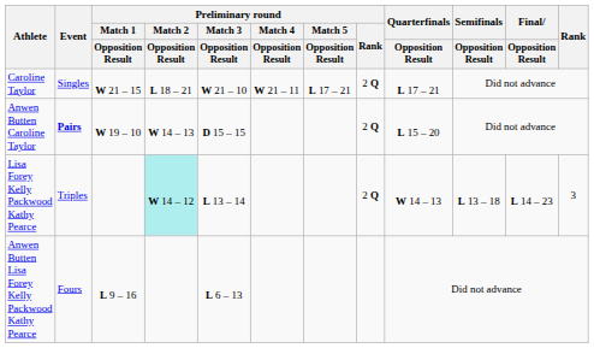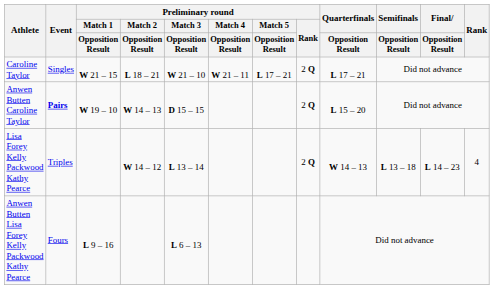 <table class="wikitable" style="font-size:90%;">
 <tr>
 <th rowspan=3>Athlete</th>
 <th rowspan=3>Event</th>
 <th colspan=6>Preliminary round</th>
 <th rowspan=2>Quarterfinals</th>
 <th rowspan=2>Semifinals</th>
 <th rowspan=2>Final/</th>
 <th rowspan=3>Rank</th>
 </tr>
 <tr style="font-size:95%">
 <th>Match 1</th>
 <th>Match 2</th>
 <th>Match 3</th>
 <th>Match 4</th>
 <th>Match 5</th>
 <th rowspan=2>Rank</th>
 </tr>
 <tr style="font-size:95%">
 <th>Opposition<br>Result</th>
 <th>Opposition<br>Result</th>
 <th>Opposition<br>Result</th>
 <th>Opposition<br>Result</th>
 <th>Opposition<br>Result</th>
 <th>Opposition<br>Result</th>
 <th>Opposition<br>Result</th>
 <th>Opposition<br>Result</th>
 </tr>
 <tr align=center>
 <td align=left><a href='#'>Caroline Taylor</a></td>
 <td align=left><a href='#'>Singles</a></td>
 <td><br><strong>W</strong> 21 – 15</td>
 <td><br><strong>L</strong> 18 – 21</td>
 <td><br><strong>W</strong> 21 – 10</td>
 <td><br><strong>W</strong> 21 – 11</td>
 <td><br><strong>L</strong> 17 – 21</td>
 <td>2 <strong>Q</strong></td>
 <td><br><strong>L</strong> 17 – 21</td>
 <td colspan=3>Did not advance</td>
 </tr>
 <tr align=center>
 <td align=left><a href='#'>Anwen Butten</a><br><a href='#'>Caroline Taylor</a></td>
 <td align=left><strong><a href='#'>Pairs</a></strong></td>
 <td><br><strong>W</strong> 19 – 10</td>
 <td><br><strong>W</strong> 14 – 13</td>
 <td><br><strong>D</strong> 15 – 15</td>
 <td></td>
 <td></td>
 <td>2 <strong>Q</strong></td>
 <td><br><strong>L</strong> 15 – 20</td>
 <td colspan=3>Did not advance</td>
 </tr>
 <tr align=center>
 <td align=left><a href='#'>Lisa Forey</a><br><a href='#'>Kelly Packwood</a><br><a href='#'>Kathy Pearce</a></td>
 <td align=left><a href='#'>Triples</a></td>
 <td></td>
-<td style="background: paleturquoise;"><br><strong>W</strong> 14 – 12</td>
+<td><br><strong>W</strong> 14 – 12</td>
 <td><br><strong>L</strong> 13 – 14</td>
 <td></td>
 <td></td>
 <td>2 <strong>Q</strong></td>
 <td><br><strong>W</strong> 14 – 13</td>
 <td><br><strong>L</strong> 13 – 18</td>
 <td><br><strong>L</strong> 14 – 23</td>
-<td>3</td>
+<td>4</td>
 </tr>
 <tr align=center>
 <td align=left><a href='#'>Anwen Butten</a><br><a href='#'>Lisa Forey</a><br><a href='#'>Kelly Packwood</a><br><a href='#'>Kathy Pearce</a></td>
 <td align=left><a href='#'>Fours</a></td>
 <td><br><strong>L</strong> 9 – 16</td>
 <td></td>
 <td><br><strong>L</strong> 6 – 13</td>
 <td></td>
 <td></td>
 <td></td>
 <td colspan=4>Did not advance</td>
 </tr>
 </table>
